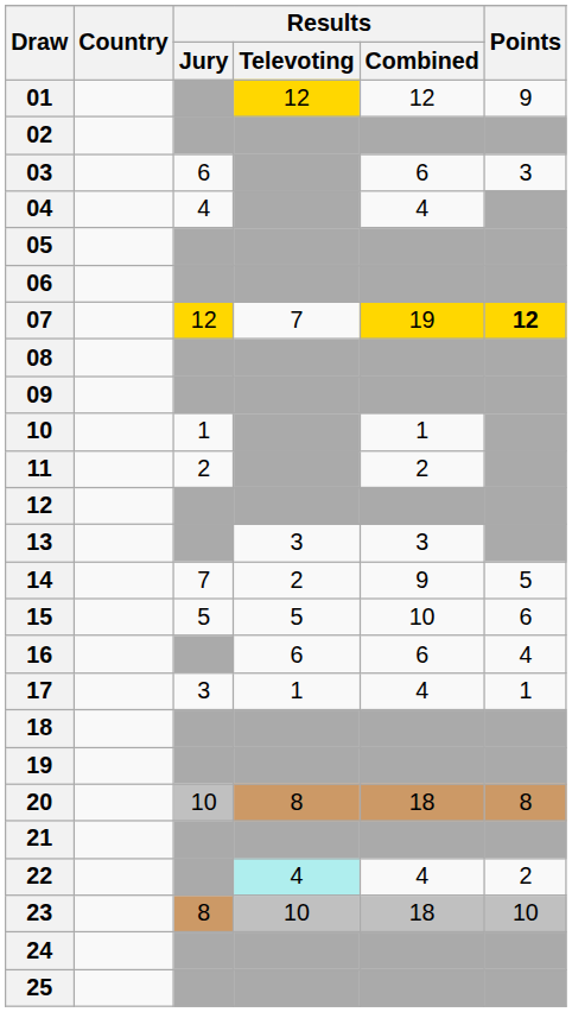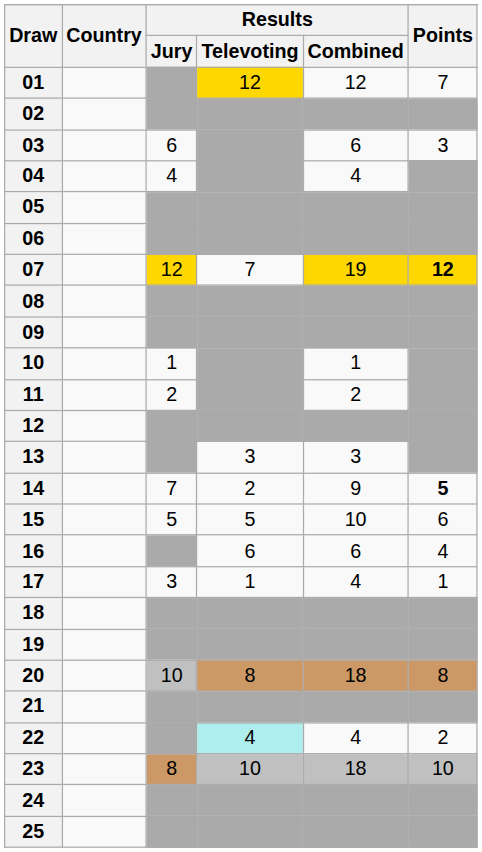 <table class="sortable wikitable collapsible plainrowheaders" style="text-align:center;">
 <tr>
 </tr>
 <tr>
 <th scope="col" rowspan="2">Draw</th>
 <th scope="col" rowspan="2">Country</th>
 <th scope="col" colspan="3">Results</th>
 <th scope="col" rowspan="2">Points</th>
 </tr>
 <tr>
 <th scope="col">Jury</th>
 <th scope="col">Televoting</th>
 <th scope="col">Combined</th>
 </tr>
 <tr>
 <th scope="row" style="text-align:center;">01</th>
 <td style="text-align:left;"></td>
 <td style="background:#AAAAAA;"></td>
 <td style="background:gold;">12</td>
 <td>12</td>
-<td>9</td>
+<td>7</td>
 </tr>
 <tr>
 <th scope="row" style="text-align:center;">02</th>
 <td style="text-align:left;"></td>
 <td style="background:#AAAAAA;"></td>
 <td style="background:#AAAAAA;"></td>
 <td style="background:#AAAAAA;"></td>
 <td style="background:#AAAAAA;"></td>
 </tr>
 <tr>
 <th scope="row" style="text-align:center;">03</th>
 <td style="text-align:left;"></td>
 <td>6</td>
 <td style="background:#AAAAAA;"></td>
 <td>6</td>
 <td>3</td>
 </tr>
 <tr>
 <th scope="row" style="text-align:center;">04</th>
 <td style="text-align:left;"></td>
 <td>4</td>
 <td style="background:#AAAAAA;"></td>
 <td>4</td>
 <td style="background:#AAAAAA;"></td>
 </tr>
 <tr>
 <th scope="row" style="text-align:center;">05</th>
 <td style="text-align:left;"></td>
 <td style="background:#AAAAAA;"></td>
 <td style="background:#AAAAAA;"></td>
 <td style="background:#AAAAAA;"></td>
 <td style="background:#AAAAAA;"></td>
 </tr>
 <tr>
 <th scope="row" style="text-align:center;">06</th>
 <td style="text-align:left;"></td>
 <td style="background:#AAAAAA;"></td>
 <td style="background:#AAAAAA;"></td>
 <td style="background:#AAAAAA;"></td>
 <td style="background:#AAAAAA;"></td>
 </tr>
 <tr>
 <th scope="row" style="text-align:center;">07</th>
 <td style="text-align:left;"></td>
 <td style="background:gold;">12</td>
 <td>7</td>
 <td style="background:gold;">19</td>
 <td style="background:gold;"><strong>12</strong></td>
 </tr>
 <tr>
 <th scope="row" style="text-align:center;">08</th>
 <td style="text-align:left;"></td>
 <td style="background:#AAAAAA;"></td>
 <td style="background:#AAAAAA;"></td>
 <td style="background:#AAAAAA;"></td>
 <td style="background:#AAAAAA;"></td>
 </tr>
 <tr>
 <th scope="row" style="text-align:center;">09</th>
 <td style="text-align:left;"></td>
 <td style="background:#AAAAAA;"></td>
 <td style="background:#AAAAAA;"></td>
 <td style="background:#AAAAAA;"></td>
 <td style="background:#AAAAAA;"></td>
 </tr>
 <tr>
 <th scope="row" style="text-align:center;">10</th>
 <td style="text-align:left;"></td>
 <td>1</td>
 <td style="background:#AAAAAA;"></td>
 <td>1</td>
 <td style="background:#AAAAAA;"></td>
 </tr>
 <tr>
 <th scope="row" style="text-align:center;">11</th>
 <td style="text-align:left;"></td>
 <td>2</td>
 <td style="background:#AAAAAA;"></td>
 <td>2</td>
 <td style="background:#AAAAAA;"></td>
 </tr>
 <tr>
 <th scope="row" style="text-align:center;">12</th>
 <td style="text-align:left;"></td>
 <td style="background:#AAAAAA;"></td>
 <td style="background:#AAAAAA;"></td>
 <td style="background:#AAAAAA;"></td>
 <td style="background:#AAAAAA;"></td>
 </tr>
 <tr>
 <th scope="row" style="text-align:center;">13</th>
 <td style="text-align:left;"></td>
 <td style="background:#AAAAAA;"></td>
 <td>3</td>
 <td>3</td>
 <td style="background:#AAAAAA;"></td>
 </tr>
 <tr>
 <th scope="row" style="text-align:center;">14</th>
 <td style="text-align:left;"></td>
 <td>7</td>
 <td>2</td>
 <td>9</td>
-<td>5</td>
+<td><strong>5</strong></td>
 </tr>
 <tr>
 <th scope="row" style="text-align:center;">15</th>
 <td style="text-align:left;"></td>
 <td>5</td>
 <td>5</td>
 <td>10</td>
 <td>6</td>
 </tr>
 <tr>
 <th scope="row" style="text-align:center;">16</th>
 <td style="text-align:left;"></td>
 <td style="background:#AAAAAA;"></td>
 <td>6</td>
 <td>6</td>
 <td>4</td>
 </tr>
 <tr>
 <th scope="row" style="text-align:center;">17</th>
 <td style="text-align:left;"></td>
 <td>3</td>
 <td>1</td>
 <td>4</td>
 <td>1</td>
 </tr>
 <tr>
 <th scope="row" style="text-align:center;">18</th>
 <td style="text-align:left;"></td>
 <td style="background:#AAAAAA;"></td>
 <td style="background:#AAAAAA;"></td>
 <td style="background:#AAAAAA;"></td>
 <td style="background:#AAAAAA;"></td>
 </tr>
 <tr>
 <th scope="row" style="text-align:center;">19</th>
 <td style="text-align:left;"></td>
 <td style="background:#AAAAAA;"></td>
 <td style="background:#AAAAAA;"></td>
 <td style="background:#AAAAAA;"></td>
 <td style="background:#AAAAAA;"></td>
 </tr>
 <tr>
 <th scope="row" style="text-align:center;">20</th>
 <td style="text-align:left;"></td>
 <td style="background:silver;">10</td>
 <td style="background:#CC9966;">8</td>
 <td style="background:#CC9966;">18</td>
 <td style="background:#CC9966;">8</td>
 </tr>
 <tr>
 <th scope="row" style="text-align:center;">21</th>
 <td style="text-align:left;"></td>
 <td style="background:#AAAAAA;"></td>
 <td style="background:#AAAAAA;"></td>
 <td style="background:#AAAAAA;"></td>
 <td style="background:#AAAAAA;"></td>
 </tr>
 <tr>
 <th scope="row" style="text-align:center;">22</th>
 <td style="text-align:left;"></td>
 <td style="background:#AAAAAA;"></td>
 <td style="background: paleturquoise;">4</td>
 <td>4</td>
 <td>2</td>
 </tr>
 <tr>
 <th scope="row" style="text-align:center;">23</th>
 <td style="text-align:left;"></td>
 <td style="background:#CC9966;">8</td>
 <td style="background:silver;">10</td>
 <td style="background:silver;">18</td>
 <td style="background:silver;">10</td>
 </tr>
 <tr>
 <th scope="row" style="text-align:center;">24</th>
 <td style="text-align:left;"></td>
 <td style="background:#AAAAAA;"></td>
 <td style="background:#AAAAAA;"></td>
 <td style="background:#AAAAAA;"></td>
 <td style="background:#AAAAAA;"></td>
 </tr>
 <tr>
 <th scope="row" style="text-align:center;">25</th>
 <td style="text-align:left;"></td>
 <td style="background:#AAAAAA;"></td>
 <td style="background:#AAAAAA;"></td>
 <td style="background:#AAAAAA;"></td>
 <td style="background:#AAAAAA;"></td>
 </tr>
 </table>
